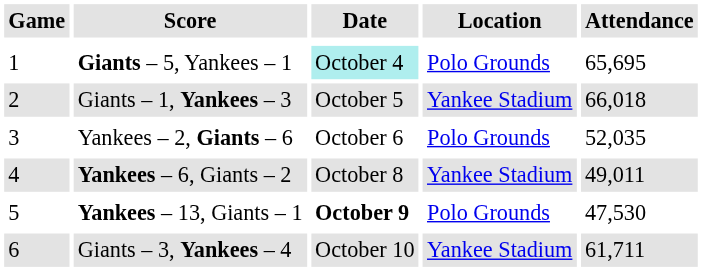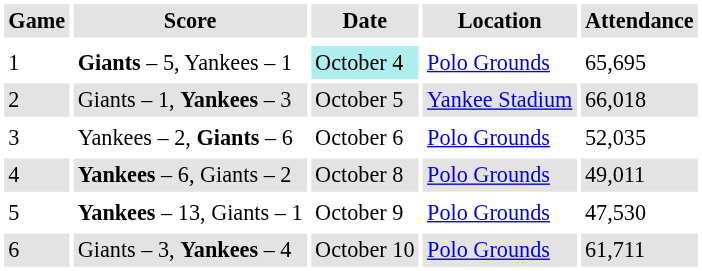 <table border="0" cellspacing="3" cellpadding="3">
 <tr style="background: #e3e3e3;">
 <th>Game</th>
 <th>Score</th>
 <th>Date</th>
 <th>Location</th>
 <th>Attendance</th>
 </tr>
 <tr style="background: #e3e3e3;">
 </tr>
 <tr>
 <td>1</td>
 <td><strong>Giants</strong> – 5, Yankees – 1</td>
 <td style="background: paleturquoise;">October 4</td>
 <td><a href='#'>Polo Grounds</a></td>
 <td>65,695</td>
 </tr>
 <tr style="background: #e3e3e3;">
 <td>2</td>
 <td>Giants – 1, <strong>Yankees</strong> – 3</td>
 <td>October 5</td>
 <td><a href='#'>Yankee Stadium</a></td>
 <td>66,018</td>
 </tr>
 <tr>
 <td>3</td>
 <td>Yankees – 2, <strong>Giants</strong> – 6</td>
 <td>October 6</td>
 <td><a href='#'>Polo Grounds</a></td>
 <td>52,035</td>
 </tr>
 <tr style="background: #e3e3e3;">
 <td>4</td>
 <td><strong>Yankees</strong> – 6, Giants – 2</td>
 <td>October 8</td>
-<td><a href='#'>Yankee Stadium</a></td>
+<td><a href='#'>Polo Grounds</a></td>
 <td>49,011</td>
 </tr>
 <tr>
 <td>5</td>
 <td><strong>Yankees</strong> – 13, Giants – 1</td>
-<td><strong>October 9</strong></td>
+<td>October 9</td>
 <td><a href='#'>Polo Grounds</a></td>
 <td>47,530</td>
 </tr>
 <tr style="background: #e3e3e3;">
 <td>6</td>
 <td>Giants – 3, <strong>Yankees</strong> – 4</td>
 <td>October 10</td>
-<td><a href='#'>Yankee Stadium</a></td>
+<td><a href='#'>Polo Grounds</a></td>
 <td>61,711</td>
 </tr>
 <tr>
 </tr>
 </table>
